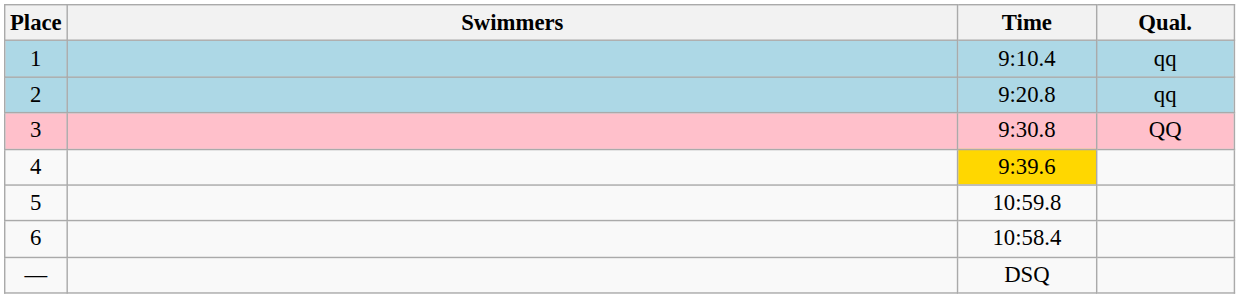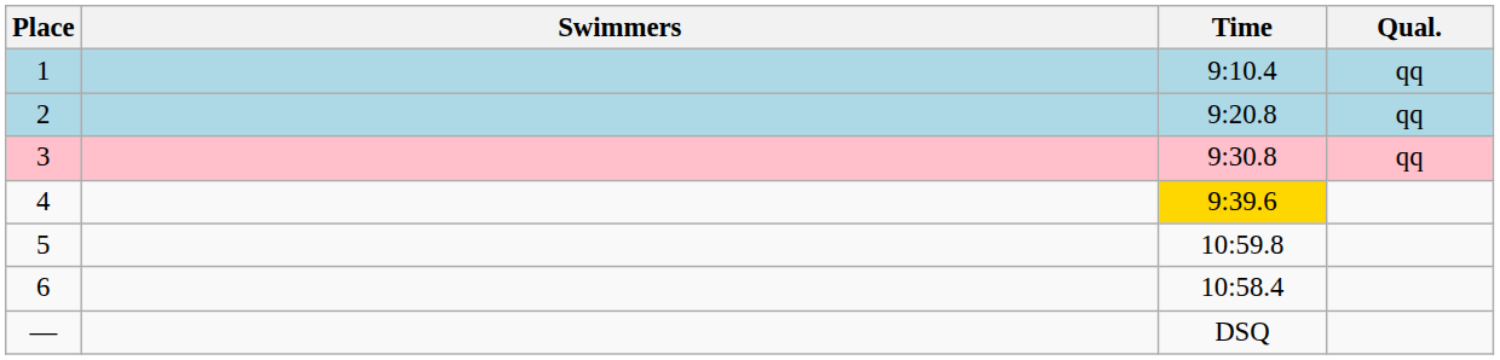 <table class=wikitable style="text-align:center">
 <tr>
 <th>Place</th>
 <th width=620>Swimmers</th>
 <th width=90>Time</th>
 <th width=90>Qual.</th>
 </tr>
 <tr bgcolor=lightblue>
 <td>1</td>
 <td align=left></td>
 <td>9:10.4</td>
 <td>qq</td>
 </tr>
 <tr bgcolor=lightblue>
 <td>2</td>
 <td align=left></td>
 <td>9:20.8</td>
 <td>qq</td>
 </tr>
 <tr bgcolor=pink>
 <td>3</td>
 <td align=left></td>
 <td>9:30.8</td>
-<td>QQ</td>
+<td>qq</td>
 </tr>
 <tr>
 <td>4</td>
 <td align=left></td>
 <td style="background: gold;">9:39.6</td>
 <td></td>
 </tr>
 <tr>
 <td>5</td>
 <td align=left></td>
 <td>10:59.8</td>
 <td></td>
 </tr>
 <tr>
 <td>6</td>
 <td align=left></td>
 <td>10:58.4</td>
 <td></td>
 </tr>
 <tr>
 <td>—</td>
 <td align=left></td>
 <td>DSQ</td>
 <td></td>
 </tr>
 </table>
